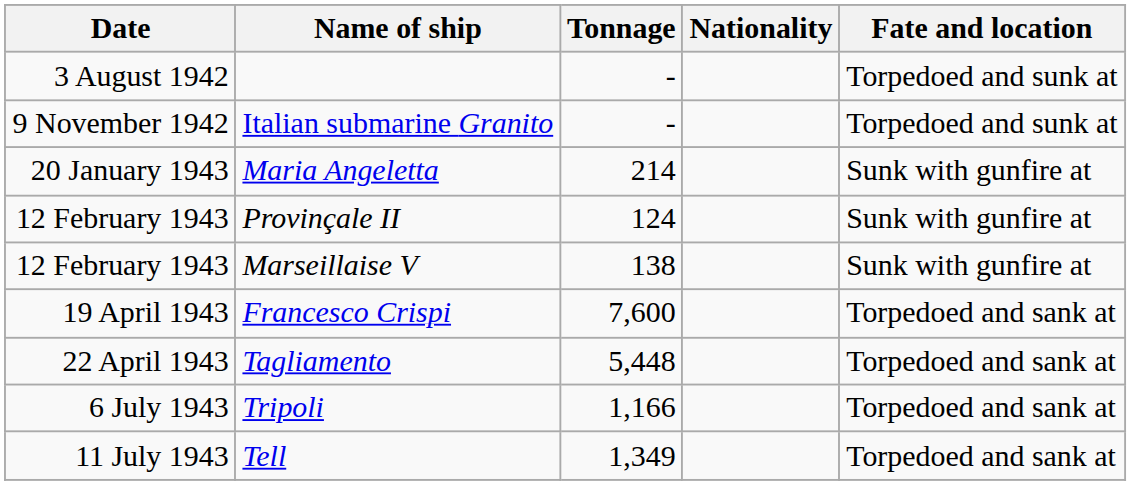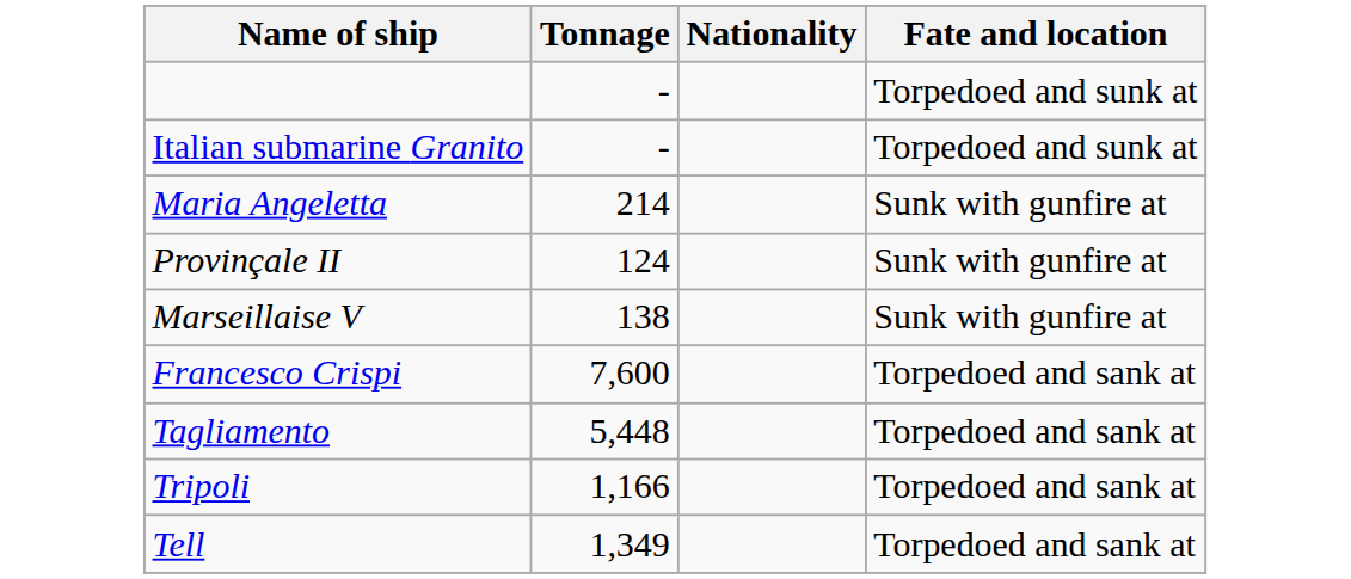 <table class="wikitable" style="margin: 1em auto 1em auto;"|->
 <tr>
-<th>Date</th>
 <th>Name of ship</th>
 <th>Tonnage</th>
 <th>Nationality</th>
 <th>Fate and location</th>
 </tr>
 <tr>
-<td align="right">3 August 1942</td>
 <td align="left"></td>
 <td align="right">-</td>
 <td align="left"></td>
 <td align="left">Torpedoed and sunk at </td>
 </tr>
 <tr>
-<td align="right">9 November 1942</td>
 <td align="left"><a href='#'>Italian submarine <em>Granito</em></a></td>
 <td align="right">-</td>
 <td align="left"></td>
 <td align="left">Torpedoed and sunk at </td>
 </tr>
 <tr>
-<td align="right">20 January 1943</td>
 <td align="left"><a href='#'><em>Maria Angeletta</em></a></td>
 <td align="right">214</td>
 <td align="left"></td>
 <td align="left">Sunk with gunfire at </td>
 </tr>
 <tr>
-<td align="right">12 February 1943</td>
 <td align="left"><em>Provinçale II</em></td>
 <td align="right">124</td>
 <td align="left"></td>
 <td align="left">Sunk with gunfire at </td>
 </tr>
 <tr>
-<td align="right">12 February 1943</td>
 <td align="left"><em>Marseillaise V</em></td>
 <td align="right">138</td>
 <td align="left"></td>
 <td align="left">Sunk with gunfire at </td>
 </tr>
 <tr>
-<td align="right">19 April 1943</td>
 <td align="left"><a href='#'><em>Francesco Crispi</em></a></td>
 <td align="right">7,600</td>
 <td align="left"></td>
 <td align="left">Torpedoed and sank at </td>
 </tr>
 <tr>
-<td align="right">22 April 1943</td>
 <td align="left"><a href='#'><em>Tagliamento</em></a></td>
 <td align="right">5,448</td>
 <td align="left"></td>
 <td align="left">Torpedoed and sank at </td>
 </tr>
 <tr>
-<td align="right">6 July 1943</td>
 <td align="left"><a href='#'><em>Tripoli</em></a></td>
 <td align="right">1,166</td>
 <td align="left"></td>
 <td align="left">Torpedoed and sank at </td>
 </tr>
 <tr>
-<td align="right">11 July 1943</td>
 <td align="left"><a href='#'><em>Tell</em></a></td>
 <td align="right">1,349</td>
 <td align="left"></td>
 <td align="left">Torpedoed and sank at </td>
 </tr>
 </table>
